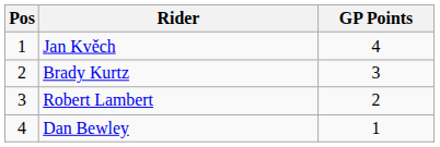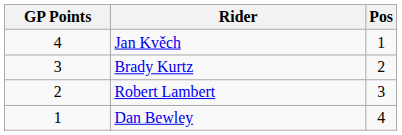 <table class="wikitable" style="font-size: 100%">
 <tr>
+<th width=100>GP Points</th>
+<th width=250>Rider</th>
 <th width=20>Pos</th>
-<th width=250>Rider</th>
-<th width=100>GP Points</th>
+</tr>
+<tr align=center>
+<td>4</td>
+<td align="left"> <a href='#'>Jan Kvěch</a></td>
+<td>1</td>
+</tr>
+<tr align=center>
+<td>3</td>
+<td align="left"> <a href='#'>Brady Kurtz</a></td>
+<td>2</td>
+</tr>
+<tr align=center>
+<td>2</td>
+<td align="left"> <a href='#'>Robert Lambert</a></td>
+<td>3</td>
 </tr>
 <tr align=center>
 <td>1</td>
-<td align="left"> <a href='#'>Jan Kvěch</a></td>
+<td align="left"> <a href='#'>Dan Bewley</a></td>
 <td>4</td>
 </tr>
-<tr align=center>
-<td>2</td>
-<td align="left"> <a href='#'>Brady Kurtz</a></td>
-<td>3</td>
-</tr>
-<tr align=center>
-<td>3</td>
-<td align="left"> <a href='#'>Robert Lambert</a></td>
-<td>2</td>
-</tr>
-<tr align=center>
-<td>4</td>
-<td align="left"> <a href='#'>Dan Bewley</a></td>
-<td>1</td>
-</tr>
 </table>
